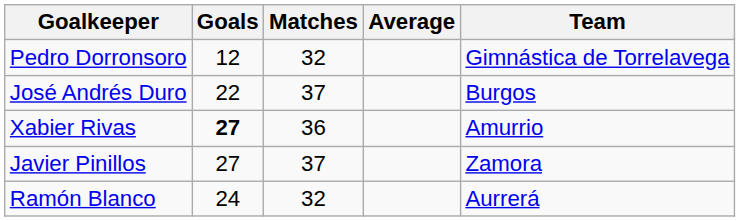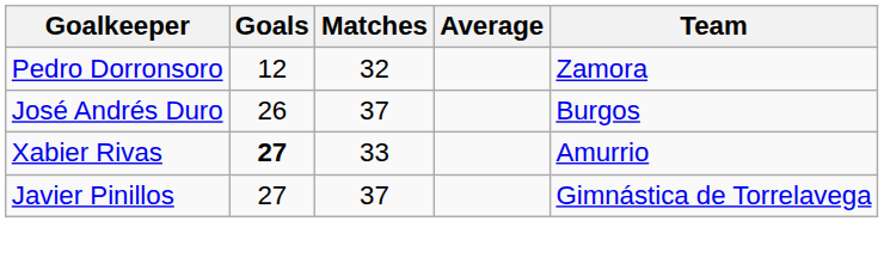 <table class="wikitable sortable">
 <tr>
 <th>Goalkeeper</th>
 <th>Goals</th>
 <th>Matches</th>
 <th>Average</th>
 <th>Team</th>
 </tr>
 <tr>
 <td> <a href='#'>Pedro Dorronsoro</a></td>
 <td align=center>12</td>
 <td align=center>32</td>
 <td align=center></td>
-<td><a href='#'>Gimnástica de Torrelavega</a></td>
+<td><a href='#'>Zamora</a></td>
 </tr>
 <tr>
 <td> <a href='#'>José Andrés Duro</a></td>
-<td align=center>22</td>
+<td align=center>26</td>
 <td align=center>37</td>
 <td align=center></td>
 <td><a href='#'>Burgos</a></td>
 </tr>
 <tr>
 <td> <a href='#'>Xabier Rivas</a></td>
 <td align=center><strong>27</strong></td>
-<td align=center>36</td>
+<td align=center>33</td>
 <td align=center></td>
 <td><a href='#'>Amurrio</a></td>
 </tr>
 <tr>
 <td> <a href='#'>Javier Pinillos</a></td>
 <td align=center>27</td>
 <td align=center>37</td>
 <td align=center></td>
-<td><a href='#'>Zamora</a></td>
-</tr>
-<tr>
-<td> <a href='#'>Ramón Blanco</a></td>
-<td align=center>24</td>
-<td align=center>32</td>
-<td align=center></td>
-<td><a href='#'>Aurrerá</a></td>
+<td><a href='#'>Gimnástica de Torrelavega</a></td>
 </tr>
 </table>
